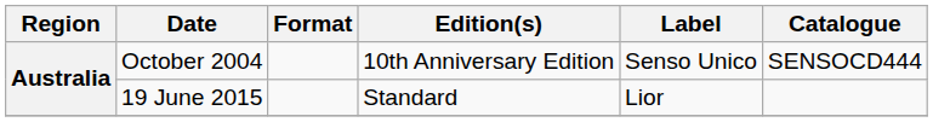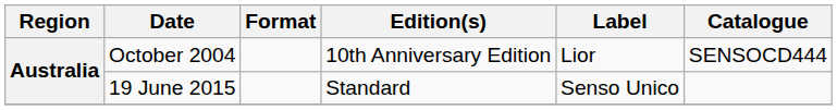 <table class="wikitable plainrowheaders">
 <tr>
 <th scope="col">Region</th>
 <th scope="col">Date</th>
 <th scope="col">Format</th>
 <th scope="col">Edition(s)</th>
 <th scope="col">Label</th>
 <th scope="col">Catalogue</th>
 </tr>
 <tr>
 <th scope="row" rowspan="2">Australia</th>
 <td>October 2004</td>
 <td></td>
 <td>10th Anniversary Edition</td>
-<td>Senso Unico</td>
+<td>Lior</td>
 <td>SENSOCD444</td>
 </tr>
 <tr>
 <td>19 June 2015</td>
 <td></td>
 <td>Standard</td>
-<td>Lior</td>
+<td>Senso Unico</td>
 <td></td>
 </tr>
 <tr>
 </tr>
 </table>
